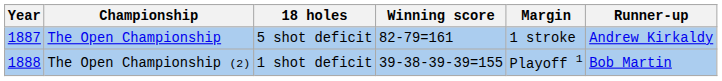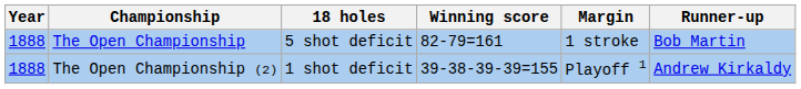 <table class="wikitable">
 <tr>
 <th>Year</th>
 <th>Championship</th>
 <th>18 holes</th>
 <th>Winning score</th>
 <th>Margin</th>
 <th>Runner-up</th>
 </tr>
 <tr style="background:#ABCDEF;">
-<td><a href='#'>1887</a></td>
+<td><a href='#'>1888</a></td>
 <td><a href='#'>The Open Championship</a></td>
 <td>5 shot deficit</td>
 <td>82-79=161</td>
 <td>1 stroke</td>
-<td> <a href='#'>Andrew Kirkaldy</a></td>
+<td> <a href='#'>Bob Martin</a></td>
 </tr>
 <tr style="background:#ABCDEF;">
 <td><a href='#'>1888</a></td>
 <td>The Open Championship <small> (2)</small></td>
 <td>1 shot deficit</td>
 <td>39-38-39-39=155</td>
 <td>Playoff <sup>1</sup></td>
-<td> <a href='#'>Bob Martin</a></td>
+<td> <a href='#'>Andrew Kirkaldy</a></td>
 </tr>
 </table>
